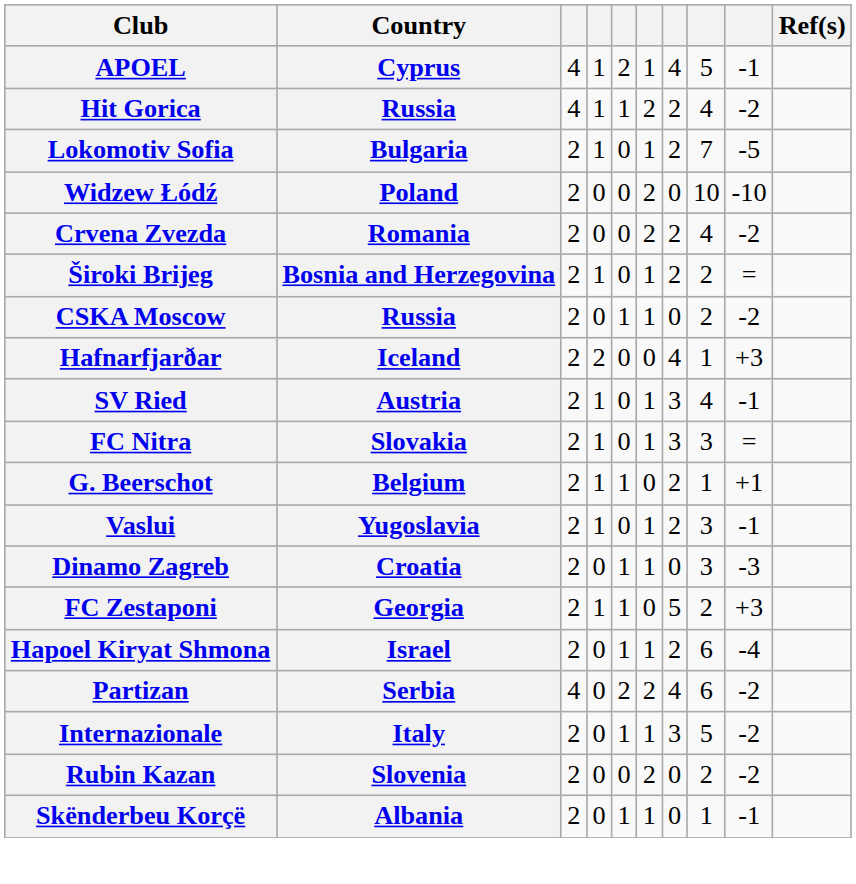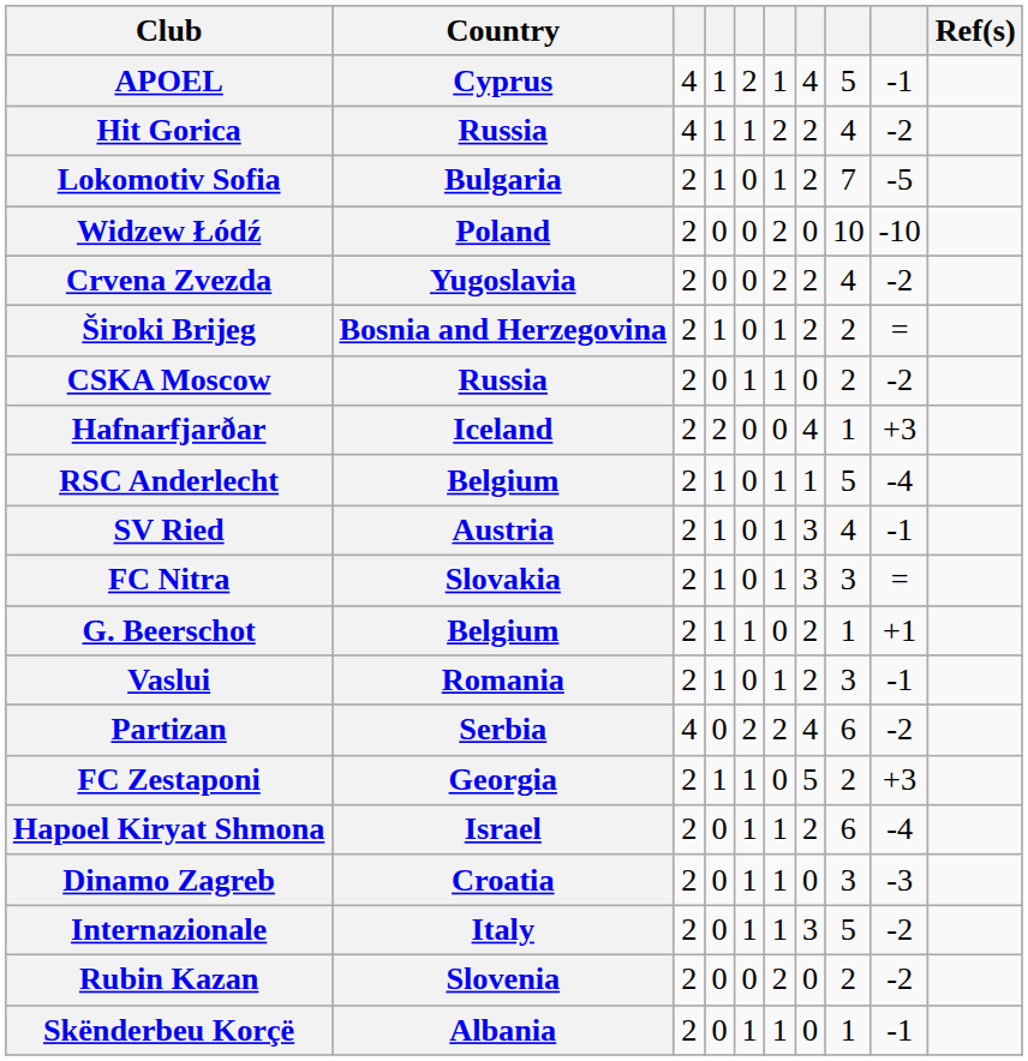 <table class="wikitable plainrowheaders sortable" style="text-align:center">
 <tr>
 <th>Club</th>
 <th>Country</th>
 <th></th>
 <th></th>
 <th></th>
 <th></th>
 <th></th>
 <th></th>
 <th></th>
 <th class=unsortable>Ref(s)</th>
 </tr>
 <tr>
 <th scope=row><a href='#'>APOEL</a></th>
 <th scope=row> <a href='#'>Cyprus</a></th>
 <td>4</td>
 <td>1</td>
 <td>2</td>
 <td>1</td>
 <td>4</td>
 <td>5</td>
 <td>-1</td>
 <td></td>
 </tr>
 <tr>
 <th scope=row><a href='#'>Hit Gorica</a></th>
 <th scope=row> <a href='#'>Russia</a></th>
 <td>4</td>
 <td>1</td>
 <td>1</td>
 <td>2</td>
 <td>2</td>
 <td>4</td>
 <td>-2</td>
 <td></td>
 </tr>
 <tr>
 <th scope=row><a href='#'>Lokomotiv Sofia</a></th>
 <th scope=row> <a href='#'>Bulgaria</a></th>
 <td>2</td>
 <td>1</td>
 <td>0</td>
 <td>1</td>
 <td>2</td>
 <td>7</td>
 <td>-5</td>
 <td></td>
 </tr>
 <tr>
 <th scope=row><a href='#'>Widzew Łódź</a></th>
 <th scope=row> <a href='#'>Poland</a></th>
 <td>2</td>
 <td>0</td>
 <td>0</td>
 <td>2</td>
 <td>0</td>
 <td>10</td>
 <td>-10</td>
 <td></td>
 </tr>
 <tr>
 <th scope=row><a href='#'>Crvena Zvezda</a></th>
-<th scope=row> <a href='#'>Romania</a></th>
+<th scope=row> <a href='#'>Yugoslavia</a></th>
 <td>2</td>
 <td>0</td>
 <td>0</td>
 <td>2</td>
 <td>2</td>
 <td>4</td>
 <td>-2</td>
 <td></td>
 </tr>
 <tr>
 <th scope=row><a href='#'>Široki Brijeg</a></th>
 <th scope=row> <a href='#'>Bosnia and Herzegovina</a></th>
 <td>2</td>
 <td>1</td>
 <td>0</td>
 <td>1</td>
 <td>2</td>
 <td>2</td>
 <td>=</td>
 <td></td>
 </tr>
 <tr>
 <th scope=row><a href='#'>CSKA Moscow</a></th>
 <th scope=row> <a href='#'>Russia</a></th>
 <td>2</td>
 <td>0</td>
 <td>1</td>
 <td>1</td>
 <td>0</td>
 <td>2</td>
 <td>-2</td>
 <td></td>
 </tr>
 <tr>
 <th scope=row><a href='#'>Hafnarfjarðar</a></th>
 <th scope=row> <a href='#'>Iceland</a></th>
 <td>2</td>
 <td>2</td>
 <td>0</td>
 <td>0</td>
 <td>4</td>
 <td>1</td>
 <td>+3</td>
 <td></td>
 </tr>
 <tr>
+<th scope=row><a href='#'>RSC Anderlecht</a></th>
+<th scope=row> <a href='#'>Belgium</a></th>
+<td>2</td>
+<td>1</td>
+<td>0</td>
+<td>1</td>
+<td>1</td>
+<td>5</td>
+<td>-4</td>
+<td></td>
+</tr>
+<tr>
 <th scope=row><a href='#'>SV Ried</a></th>
 <th scope=row> <a href='#'>Austria</a></th>
 <td>2</td>
 <td>1</td>
 <td>0</td>
 <td>1</td>
 <td>3</td>
 <td>4</td>
 <td>-1</td>
 <td></td>
 </tr>
 <tr>
 <th scope=row><a href='#'>FC Nitra</a></th>
 <th scope=row> <a href='#'>Slovakia</a></th>
 <td>2</td>
 <td>1</td>
 <td>0</td>
 <td>1</td>
 <td>3</td>
 <td>3</td>
 <td>=</td>
 <td></td>
 </tr>
 <tr>
 <th scope=row><a href='#'>G. Beerschot</a></th>
 <th scope=row> <a href='#'>Belgium</a></th>
 <td>2</td>
 <td>1</td>
 <td>1</td>
 <td>0</td>
 <td>2</td>
 <td>1</td>
 <td>+1</td>
 <td></td>
 </tr>
 <tr>
 <th scope=row><a href='#'>Vaslui</a></th>
-<th scope=row> <a href='#'>Yugoslavia</a></th>
+<th scope=row> <a href='#'>Romania</a></th>
 <td>2</td>
 <td>1</td>
 <td>0</td>
 <td>1</td>
 <td>2</td>
 <td>3</td>
 <td>-1</td>
 <td></td>
 </tr>
 <tr>
-<th scope=row><a href='#'>Dinamo Zagreb</a></th>
-<th scope=row> <a href='#'>Croatia</a></th>
+<th scope=row><a href='#'>Partizan</a></th>
+<th scope=row> <a href='#'>Serbia</a></th>
+<td>4</td>
+<td>0</td>
 <td>2</td>
-<td>0</td>
-<td>1</td>
-<td>1</td>
-<td>0</td>
-<td>3</td>
-<td>-3</td>
+<td>2</td>
+<td>4</td>
+<td>6</td>
+<td>-2</td>
 <td></td>
 </tr>
 <tr>
 <th scope=row><a href='#'>FC Zestaponi</a></th>
 <th scope=row> <a href='#'>Georgia</a></th>
 <td>2</td>
 <td>1</td>
 <td>1</td>
 <td>0</td>
 <td>5</td>
 <td>2</td>
 <td>+3</td>
 <td></td>
 </tr>
 <tr>
 <th scope=row><a href='#'>Hapoel Kiryat Shmona</a></th>
 <th scope=row> <a href='#'>Israel</a></th>
 <td>2</td>
 <td>0</td>
 <td>1</td>
 <td>1</td>
 <td>2</td>
 <td>6</td>
 <td>-4</td>
 <td></td>
 </tr>
 <tr>
-<th scope=row><a href='#'>Partizan</a></th>
-<th scope=row> <a href='#'>Serbia</a></th>
-<td>4</td>
+<th scope=row><a href='#'>Dinamo Zagreb</a></th>
+<th scope=row> <a href='#'>Croatia</a></th>
+<td>2</td>
 <td>0</td>
-<td>2</td>
-<td>2</td>
-<td>4</td>
-<td>6</td>
-<td>-2</td>
+<td>1</td>
+<td>1</td>
+<td>0</td>
+<td>3</td>
+<td>-3</td>
 <td></td>
 </tr>
 <tr>
 <th scope=row><a href='#'>Internazionale</a></th>
 <th scope=row> <a href='#'>Italy</a></th>
 <td>2</td>
 <td>0</td>
 <td>1</td>
 <td>1</td>
 <td>3</td>
 <td>5</td>
 <td>-2</td>
 <td></td>
 </tr>
 <tr>
 <th scope=row><a href='#'>Rubin Kazan</a></th>
 <th scope=row> <a href='#'>Slovenia</a></th>
 <td>2</td>
 <td>0</td>
 <td>0</td>
 <td>2</td>
 <td>0</td>
 <td>2</td>
 <td>-2</td>
 <td></td>
 </tr>
 <tr>
 <th scope=row><a href='#'>Skënderbeu Korçë</a></th>
 <th scope=row> <a href='#'>Albania</a></th>
 <td>2</td>
 <td>0</td>
 <td>1</td>
 <td>1</td>
 <td>0</td>
 <td>1</td>
 <td>-1</td>
 <td></td>
 </tr>
 </table>
